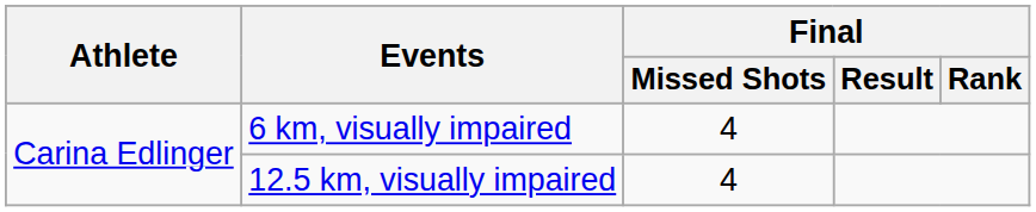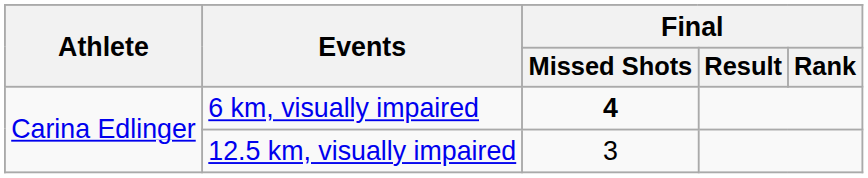 <table class="wikitable" style="font-size:90%">
 <tr>
 <th rowspan="2">Athlete</th>
 <th rowspan="2">Events</th>
 <th colspan="5">Final</th>
 </tr>
 <tr style="font-size:95%">
 <th>Missed Shots</th>
 <th>Result</th>
 <th>Rank</th>
 </tr>
 <tr align=center>
 <td style="text-align:left;" rowspan="2"><a href='#'>Carina Edlinger</a><br></td>
 <td align=left><a href='#'>6 km, visually impaired</a></td>
-<td>4</td>
+<td><strong>4</strong></td>
 <td colspan=2></td>
 </tr>
 <tr align=center>
 <td align=left><a href='#'>12.5 km, visually impaired</a></td>
-<td>4</td>
+<td>3</td>
 <td colspan=2></td>
 </tr>
 </table>
